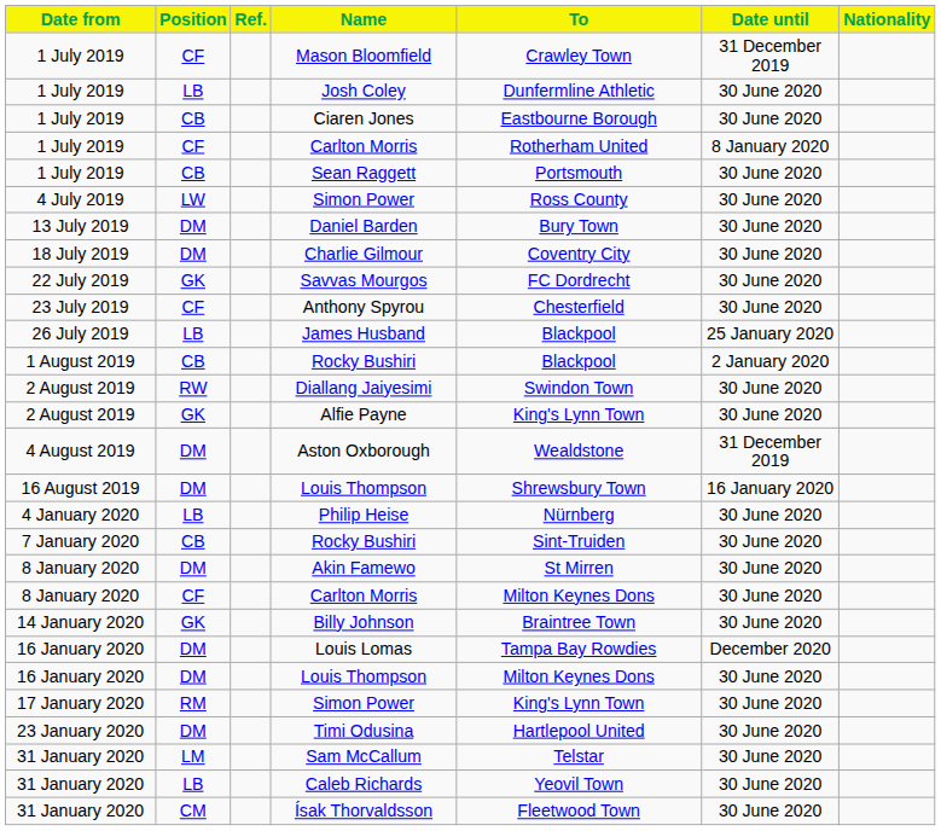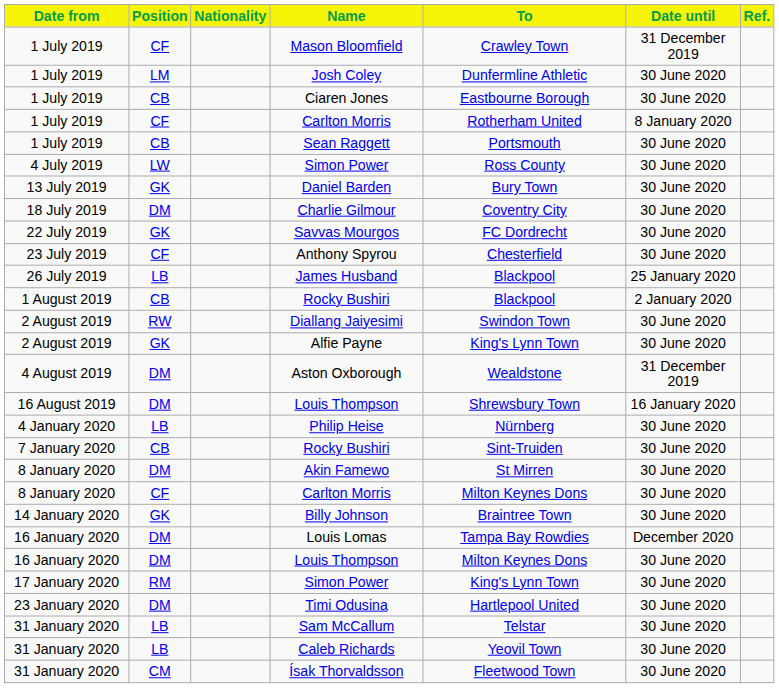 <table class="wikitable"  style="text-align:center; font-size:90%; ">
 <tr>
 <th style="background:#F7F408; color:#00A050; width:120px;">Date from</th>
 <th style="background:#F7F408; color:#00A050; width:50px;">Position</th>
-<th style="background:#F7F408; color:#00A050; width:25px;">Ref.</th>
+<th style="background:#F7F408; color:#00A050; width:50px;">Nationality</th>
 <th style="background:#F7F408; color:#00A050; width:150px;">Name</th>
 <th style="background:#F7F408; color:#00A050; width:200px;">To</th>
 <th style="background:#F7F408; color:#00A050; width:110px;">Date until</th>
-<th style="background:#F7F408; color:#00A050; width:50px;">Nationality</th>
+<th style="background:#F7F408; color:#00A050; width:25px;">Ref.</th>
 </tr>
 <tr>
 <td>1 July 2019</td>
 <td><a href='#'>CF</a></td>
 <td></td>
 <td><a href='#'>Mason Bloomfield</a></td>
 <td> <a href='#'>Crawley Town</a></td>
 <td>31 December 2019</td>
 <td></td>
 </tr>
 <tr>
 <td>1 July 2019</td>
-<td><a href='#'>LB</a></td>
+<td><a href='#'>LM</a></td>
 <td></td>
 <td><a href='#'>Josh Coley</a></td>
 <td> <a href='#'>Dunfermline Athletic</a></td>
 <td>30 June 2020</td>
 <td></td>
 </tr>
 <tr>
 <td>1 July 2019</td>
 <td><a href='#'>CB</a></td>
 <td></td>
 <td>Ciaren Jones</td>
 <td> <a href='#'>Eastbourne Borough</a></td>
 <td>30 June 2020</td>
 <td></td>
 </tr>
 <tr>
 <td>1 July 2019</td>
 <td><a href='#'>CF</a></td>
 <td></td>
 <td><a href='#'>Carlton Morris</a></td>
 <td> <a href='#'>Rotherham United</a></td>
 <td>8 January 2020</td>
 <td></td>
 </tr>
 <tr>
 <td>1 July 2019</td>
 <td><a href='#'>CB</a></td>
 <td></td>
 <td><a href='#'>Sean Raggett</a></td>
 <td> <a href='#'>Portsmouth</a></td>
 <td>30 June 2020</td>
 <td></td>
 </tr>
 <tr>
 <td>4 July 2019</td>
 <td><a href='#'>LW</a></td>
 <td></td>
 <td><a href='#'>Simon Power</a></td>
 <td> <a href='#'>Ross County</a></td>
 <td>30 June 2020</td>
 <td></td>
 </tr>
 <tr>
 <td>13 July 2019</td>
-<td><a href='#'>DM</a></td>
+<td><a href='#'>GK</a></td>
 <td></td>
 <td><a href='#'>Daniel Barden</a></td>
 <td> <a href='#'>Bury Town</a></td>
 <td>30 June 2020</td>
 <td></td>
 </tr>
 <tr>
 <td>18 July 2019</td>
 <td><a href='#'>DM</a></td>
 <td></td>
 <td><a href='#'>Charlie Gilmour</a></td>
 <td> <a href='#'>Coventry City</a></td>
 <td>30 June 2020</td>
 <td></td>
 </tr>
 <tr>
 <td>22 July 2019</td>
 <td><a href='#'>GK</a></td>
 <td></td>
 <td><a href='#'>Savvas Mourgos</a></td>
 <td> <a href='#'>FC Dordrecht</a></td>
 <td>30 June 2020</td>
 <td></td>
 </tr>
 <tr>
 <td>23 July 2019</td>
 <td><a href='#'>CF</a></td>
 <td></td>
 <td>Anthony Spyrou</td>
 <td> <a href='#'>Chesterfield</a></td>
 <td>30 June 2020</td>
 <td></td>
 </tr>
 <tr>
 <td>26 July 2019</td>
 <td><a href='#'>LB</a></td>
 <td></td>
 <td><a href='#'>James Husband</a></td>
 <td> <a href='#'>Blackpool</a></td>
 <td>25 January 2020</td>
 <td></td>
 </tr>
 <tr>
 <td>1 August 2019</td>
 <td><a href='#'>CB</a></td>
 <td></td>
 <td><a href='#'>Rocky Bushiri</a></td>
 <td> <a href='#'>Blackpool</a></td>
 <td>2 January 2020</td>
 <td></td>
 </tr>
 <tr>
 <td>2 August 2019</td>
 <td><a href='#'>RW</a></td>
 <td></td>
 <td><a href='#'>Diallang Jaiyesimi</a></td>
 <td> <a href='#'>Swindon Town</a></td>
 <td>30 June 2020</td>
 <td></td>
 </tr>
 <tr>
 <td>2 August 2019</td>
 <td><a href='#'>GK</a></td>
 <td></td>
 <td>Alfie Payne</td>
 <td> <a href='#'>King's Lynn Town</a></td>
 <td>30 June 2020</td>
 <td></td>
 </tr>
 <tr>
 <td>4 August 2019</td>
 <td><a href='#'>DM</a></td>
 <td></td>
 <td>Aston Oxborough</td>
 <td> <a href='#'>Wealdstone</a></td>
 <td>31 December 2019</td>
 <td></td>
 </tr>
 <tr>
 <td>16 August 2019</td>
 <td><a href='#'>DM</a></td>
 <td></td>
 <td><a href='#'>Louis Thompson</a></td>
 <td> <a href='#'>Shrewsbury Town</a></td>
 <td>16 January 2020</td>
 <td></td>
 </tr>
 <tr>
 <td>4 January 2020</td>
 <td><a href='#'>LB</a></td>
 <td></td>
 <td><a href='#'>Philip Heise</a></td>
 <td> <a href='#'>Nürnberg</a></td>
 <td>30 June 2020</td>
 <td></td>
 </tr>
 <tr>
 <td>7 January 2020</td>
 <td><a href='#'>CB</a></td>
 <td></td>
 <td><a href='#'>Rocky Bushiri</a></td>
 <td> <a href='#'>Sint-Truiden</a></td>
 <td>30 June 2020</td>
 <td></td>
 </tr>
 <tr>
 <td>8 January 2020</td>
 <td><a href='#'>DM</a></td>
 <td></td>
 <td><a href='#'>Akin Famewo</a></td>
 <td> <a href='#'>St Mirren</a></td>
 <td>30 June 2020</td>
 <td></td>
 </tr>
 <tr>
 <td>8 January 2020</td>
 <td><a href='#'>CF</a></td>
 <td></td>
 <td><a href='#'>Carlton Morris</a></td>
 <td> <a href='#'>Milton Keynes Dons</a></td>
 <td>30 June 2020</td>
 <td></td>
 </tr>
 <tr>
 <td>14 January 2020</td>
 <td><a href='#'>GK</a></td>
 <td></td>
 <td><a href='#'>Billy Johnson</a></td>
 <td> <a href='#'>Braintree Town</a></td>
 <td>30 June 2020</td>
 <td></td>
 </tr>
 <tr>
 <td>16 January 2020</td>
 <td><a href='#'>DM</a></td>
 <td></td>
 <td>Louis Lomas</td>
 <td> <a href='#'>Tampa Bay Rowdies</a></td>
 <td>December 2020</td>
 <td></td>
 </tr>
 <tr>
 <td>16 January 2020</td>
 <td><a href='#'>DM</a></td>
 <td></td>
 <td><a href='#'>Louis Thompson</a></td>
 <td> <a href='#'>Milton Keynes Dons</a></td>
 <td>30 June 2020</td>
 <td></td>
 </tr>
 <tr>
 <td>17 January 2020</td>
 <td><a href='#'>RM</a></td>
 <td></td>
 <td><a href='#'>Simon Power</a></td>
 <td> <a href='#'>King's Lynn Town</a></td>
 <td>30 June 2020</td>
 <td></td>
 </tr>
 <tr>
 <td>23 January 2020</td>
 <td><a href='#'>DM</a></td>
 <td></td>
 <td><a href='#'>Timi Odusina</a></td>
 <td> <a href='#'>Hartlepool United</a></td>
 <td>30 June 2020</td>
 <td></td>
 </tr>
 <tr>
 <td>31 January 2020</td>
-<td><a href='#'>LM</a></td>
+<td><a href='#'>LB</a></td>
 <td></td>
 <td><a href='#'>Sam McCallum</a></td>
 <td> <a href='#'>Telstar</a></td>
 <td>30 June 2020</td>
 <td></td>
 </tr>
 <tr>
 <td>31 January 2020</td>
 <td><a href='#'>LB</a></td>
 <td></td>
 <td><a href='#'>Caleb Richards</a></td>
 <td> <a href='#'>Yeovil Town</a></td>
 <td>30 June 2020</td>
 <td></td>
 </tr>
 <tr>
 <td>31 January 2020</td>
 <td><a href='#'>CM</a></td>
 <td></td>
 <td><a href='#'>Ísak Thorvaldsson</a></td>
 <td> <a href='#'>Fleetwood Town</a></td>
 <td>30 June 2020</td>
 <td></td>
 </tr>
 </table>
